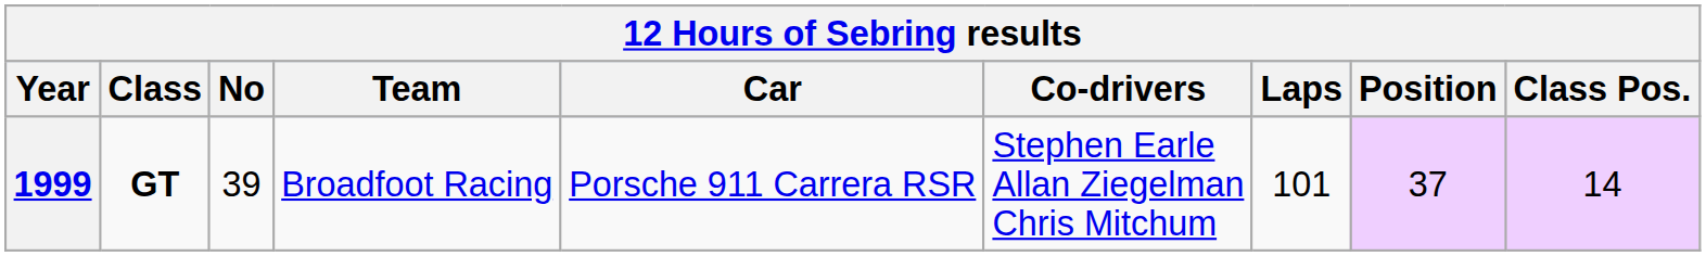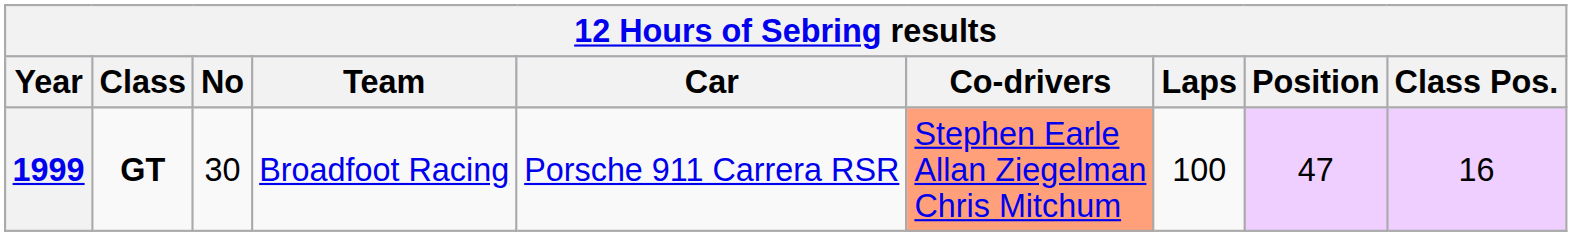 <table class="wikitable" style="text-align:center; font-size:95%">
 <tr>
 <th colspan=45><a href='#'>12 Hours of Sebring</a> results</th>
 </tr>
 <tr style="background:#abbbdd;">
 <th>Year</th>
 <th>Class</th>
 <th>No</th>
 <th>Team</th>
 <th>Car</th>
 <th>Co-drivers</th>
 <th>Laps</th>
 <th>Position</th>
 <th>Class Pos.</th>
 </tr>
 <tr>
 <th><a href='#'>1999</a></th>
 <td align=center><strong>GT</strong></td>
-<td align=center>39</td>
+<td align=center>30</td>
 <td> <a href='#'>Broadfoot Racing</a></td>
 <td><a href='#'>Porsche 911 Carrera RSR</a></td>
-<td align=left> <a href='#'>Stephen Earle</a><br> <a href='#'>Allan Ziegelman</a> <br> <a href='#'>Chris Mitchum</a></td>
-<td>101</td>
-<td style="background:#EFCFFF;" align=center>37</td>
-<td style="background:#EFCFFF;" align=center>14</td>
+<td align=left style="background: lightsalmon;"> <a href='#'>Stephen Earle</a><br> <a href='#'>Allan Ziegelman</a> <br> <a href='#'>Chris Mitchum</a></td>
+<td>100</td>
+<td style="background:#EFCFFF;" align=center>47</td>
+<td style="background:#EFCFFF;" align=center>16</td>
 </tr>
 </table>
